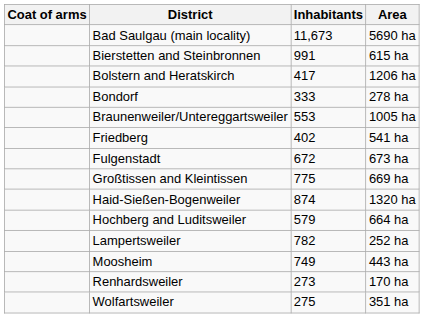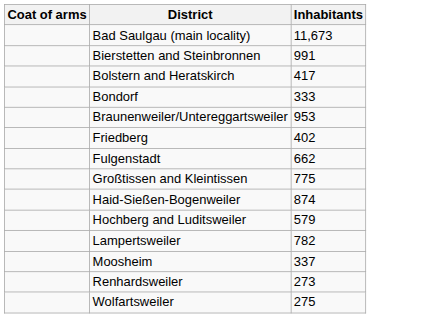 <table class="wikitable">
 <tr>
 <th>Coat of arms</th>
 <th>District</th>
 <th>Inhabitants</th>
-<th>Area</th>
 </tr>
 <tr>
 <td></td>
 <td>Bad Saulgau (main locality)</td>
 <td>11,673</td>
-<td>5690 ha</td>
 </tr>
 <tr>
 <td></td>
 <td>Bierstetten and Steinbronnen</td>
 <td>991</td>
-<td>615 ha</td>
 </tr>
 <tr>
 <td></td>
 <td>Bolstern and Heratskirch</td>
 <td>417</td>
-<td>1206 ha</td>
 </tr>
 <tr>
 <td></td>
 <td>Bondorf</td>
 <td>333</td>
-<td>278 ha</td>
 </tr>
 <tr>
 <td></td>
 <td>Braunenweiler/Untereggartsweiler</td>
-<td>553</td>
-<td>1005 ha</td>
+<td>953</td>
 </tr>
 <tr>
 <td></td>
 <td>Friedberg</td>
 <td>402</td>
-<td>541 ha</td>
 </tr>
 <tr>
 <td></td>
 <td>Fulgenstadt</td>
-<td>672</td>
-<td>673 ha</td>
+<td>662</td>
 </tr>
 <tr>
 <td></td>
 <td>Großtissen and Kleintissen</td>
 <td>775</td>
-<td>669 ha</td>
 </tr>
 <tr>
 <td></td>
 <td>Haid-Sießen-Bogenweiler</td>
 <td>874</td>
-<td>1320 ha</td>
 </tr>
 <tr>
 <td></td>
 <td>Hochberg and Luditsweiler</td>
 <td>579</td>
-<td>664 ha</td>
 </tr>
 <tr>
 <td></td>
 <td>Lampertsweiler</td>
 <td>782</td>
-<td>252 ha</td>
 </tr>
 <tr>
 <td></td>
 <td>Moosheim</td>
-<td>749</td>
-<td>443 ha</td>
+<td>337</td>
 </tr>
 <tr>
 <td></td>
 <td>Renhardsweiler</td>
 <td>273</td>
-<td>170 ha</td>
 </tr>
 <tr>
 <td></td>
 <td>Wolfartsweiler</td>
 <td>275</td>
-<td>351 ha</td>
 </tr>
 </table>
